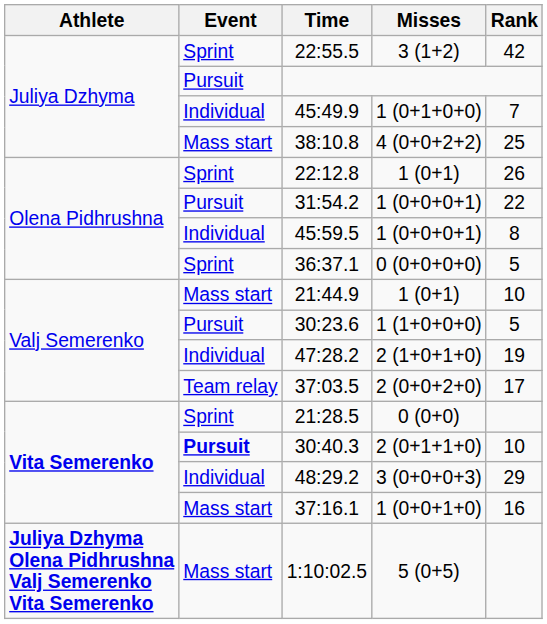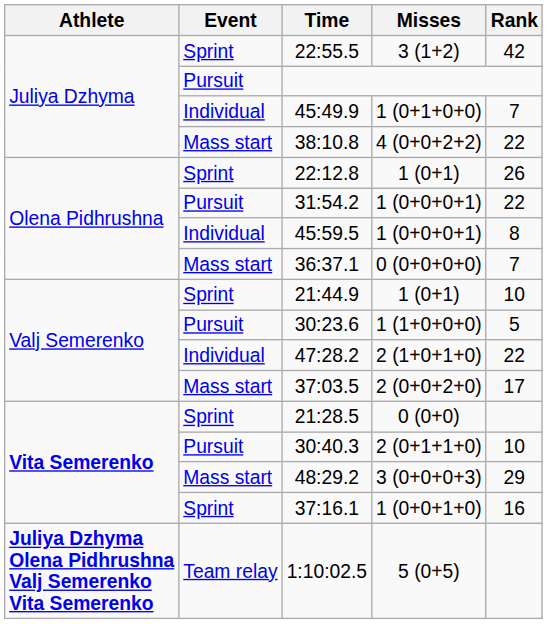 <table class="wikitable" style="font-size:90%">
 <tr>
 <th>Athlete</th>
 <th>Event</th>
 <th>Time</th>
 <th>Misses</th>
 <th>Rank</th>
 </tr>
 <tr align=center>
 <td align=left rowspan=4><a href='#'>Juliya Dzhyma</a></td>
 <td align=left><a href='#'>Sprint</a></td>
 <td>22:55.5</td>
 <td>3 (1+2)</td>
 <td>42</td>
 </tr>
 <tr align=center>
 <td align=left><a href='#'>Pursuit</a></td>
 <td colspan=3></td>
 </tr>
 <tr align=center>
 <td align=left><a href='#'>Individual</a></td>
 <td>45:49.9</td>
 <td>1 (0+1+0+0)</td>
 <td>7</td>
 </tr>
 <tr align=center>
 <td align=left><a href='#'>Mass start</a></td>
 <td>38:10.8</td>
 <td>4 (0+0+2+2)</td>
-<td>25</td>
+<td>22</td>
 </tr>
 <tr align=center>
 <td align=left rowspan=4><a href='#'>Olena Pidhrushna</a></td>
 <td align=left><a href='#'>Sprint</a></td>
 <td>22:12.8</td>
 <td>1 (0+1)</td>
 <td>26</td>
 </tr>
 <tr align=center>
 <td align=left><a href='#'>Pursuit</a></td>
 <td>31:54.2</td>
 <td>1 (0+0+0+1)</td>
 <td>22</td>
 </tr>
 <tr align=center>
 <td align=left><a href='#'>Individual</a></td>
 <td>45:59.5</td>
 <td>1 (0+0+0+1)</td>
 <td>8</td>
 </tr>
 <tr align=center>
-<td align=left><a href='#'>Sprint</a></td>
+<td align=left><a href='#'>Mass start</a></td>
 <td>36:37.1</td>
 <td>0 (0+0+0+0)</td>
-<td>5</td>
+<td>7</td>
 </tr>
 <tr align=center>
 <td align=left rowspan=4><a href='#'>Valj Semerenko</a></td>
-<td align=left><a href='#'>Mass start</a></td>
+<td align=left><a href='#'>Sprint</a></td>
 <td>21:44.9</td>
 <td>1 (0+1)</td>
 <td>10</td>
 </tr>
 <tr align=center>
 <td align=left><a href='#'>Pursuit</a></td>
 <td>30:23.6</td>
 <td>1 (1+0+0+0)</td>
 <td>5</td>
 </tr>
 <tr align=center>
 <td align=left><a href='#'>Individual</a></td>
 <td>47:28.2</td>
 <td>2 (1+0+1+0)</td>
-<td>19</td>
+<td>22</td>
 </tr>
 <tr align=center>
-<td align=left><a href='#'>Team relay</a></td>
+<td align=left><a href='#'>Mass start</a></td>
 <td>37:03.5</td>
 <td>2 (0+0+2+0)</td>
 <td>17</td>
 </tr>
 <tr align=center>
 <td align=left rowspan=4><strong><a href='#'>Vita Semerenko</a></strong></td>
 <td align=left><a href='#'>Sprint</a></td>
 <td>21:28.5</td>
 <td>0 (0+0)</td>
 <td></td>
 </tr>
 <tr align=center>
-<td align=left><strong><a href='#'>Pursuit</a></strong></td>
+<td align=left><a href='#'>Pursuit</a></td>
 <td>30:40.3</td>
 <td>2 (0+1+1+0)</td>
 <td>10</td>
 </tr>
 <tr align=center>
-<td align=left><a href='#'>Individual</a></td>
+<td align=left><a href='#'>Mass start</a></td>
 <td>48:29.2</td>
 <td>3 (0+0+0+3)</td>
 <td>29</td>
 </tr>
 <tr align=center>
-<td align=left><a href='#'>Mass start</a></td>
+<td align=left><a href='#'>Sprint</a></td>
 <td>37:16.1</td>
 <td>1 (0+0+1+0)</td>
 <td>16</td>
 </tr>
 <tr align=center>
 <td align=left><strong><a href='#'>Juliya Dzhyma</a><br><a href='#'>Olena Pidhrushna</a><br><a href='#'>Valj Semerenko</a><br><a href='#'>Vita Semerenko</a></strong></td>
-<td align=left><a href='#'>Mass start</a></td>
+<td align=left><a href='#'>Team relay</a></td>
 <td>1:10:02.5</td>
 <td>5 (0+5)</td>
 <td></td>
 </tr>
 </table>
